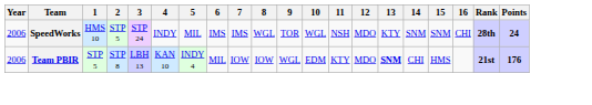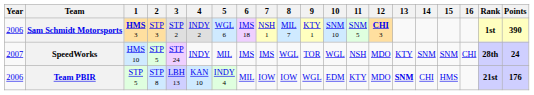 <table class="wikitable" style="text-align:center; font-size:85%">
 <tr>
 <th>Year</th>
 <th>Team</th>
 <th>1</th>
 <th>2</th>
 <th>3</th>
 <th>4</th>
 <th>5</th>
 <th>6</th>
 <th>7</th>
 <th>8</th>
 <th>9</th>
 <th>10</th>
 <th>11</th>
 <th>12</th>
 <th>13</th>
 <th>14</th>
 <th>15</th>
 <th>16</th>
 <th>Rank</th>
 <th>Points</th>
 </tr>
 <tr>
 <td><a href='#'>2006</a></td>
+<th nowrap><a href='#'>Sam Schmidt Motorsports</a></th>
+<td style="background:#FFDF9F;"><strong><a href='#'>HMS</a></strong><br><small>3</small></td>
+<td style="background:#FFDF9F;"><a href='#'>STP</a><br><small>3</small></td>
+<td style="background:#DFDFDF;"><a href='#'>STP</a><br><small>2</small></td>
+<td style="background:#DFDFDF;"><a href='#'>INDY</a><br><small>2</small></td>
+<td style="background:#CFEAFF;"><a href='#'>WGL</a><br><small>6</small></td>
+<td style="background:#EFCFFF;"><a href='#'>IMS</a><br><small>18</small></td>
+<td style="background:#FFFFBF;"><a href='#'>NSH</a><br><small>1</small></td>
+<td style="background:#CFEAFF;"><a href='#'>MIL</a><br><small>7</small></td>
+<td style="background:#FFFFBF;"><a href='#'>KTY</a><br><small>1</small></td>
+<td style="background:#CFEAFF;"><a href='#'>SNM</a><br><small>10</small></td>
+<td style="background:#DFFFDF;"><a href='#'>SNM</a><br><small>5</small></td>
+<td style="background:#FFDF9F;"><strong><a href='#'>CHI</a></strong><br><small>3</small></td>
+<td></td>
+<td></td>
+<td></td>
+<td></td>
+<td style="background:#FFFFBF;"><strong>1st</strong></td>
+<td style="background:#FFFFBF;"><strong>390</strong></td>
+</tr>
+<tr>
+<td><a href='#'>2007</a></td>
 <th>SpeedWorks</th>
 <td style="background:#CFEAFF;"><a href='#'>HMS</a><br><small>10</small></td>
 <td style="background:#DFFFDF;"><a href='#'>STP</a><br><small>5</small></td>
 <td style="background:#EFCFFF;"><a href='#'>STP</a><br><small>24</small></td>
 <td><a href='#'>INDY</a></td>
 <td><a href='#'>MIL</a></td>
 <td><a href='#'>IMS</a></td>
 <td><a href='#'>IMS</a></td>
 <td><a href='#'>WGL</a></td>
 <td><a href='#'>TOR</a></td>
 <td><a href='#'>WGL</a></td>
 <td><a href='#'>NSH</a></td>
 <td><a href='#'>MDO</a></td>
 <td><a href='#'>KTY</a></td>
 <td><a href='#'>SNM</a></td>
 <td><a href='#'>SNM</a></td>
 <td><a href='#'>CHI</a></td>
 <td style="background:#CFCFFF;"><strong>28th</strong></td>
 <td style="background:#CFCFFF;"><strong>24</strong></td>
 </tr>
 <tr>
 <td><a href='#'>2006</a></td>
 <th nowrap><a href='#'>Team PBIR</a></th>
 <td style="background:#DFFFDF;"><a href='#'>STP</a><br><small>5</small></td>
 <td style="background:#CFEAFF;"><a href='#'>STP</a><br><small>8</small></td>
 <td style="background:#CFCFFF;"><a href='#'>LBH</a><br><small>13</small></td>
 <td style="background:#CFEAFF;"><a href='#'>KAN</a><br><small>10</small></td>
 <td style="background:#DFFFDF;"><a href='#'>INDY</a><br><small>4</small></td>
 <td><a href='#'>MIL</a></td>
 <td><a href='#'>IOW</a></td>
 <td><a href='#'>IOW</a></td>
 <td><a href='#'>WGL</a></td>
 <td><a href='#'>EDM</a></td>
 <td><a href='#'>KTY</a></td>
 <td><a href='#'>MDO</a></td>
 <td><strong><a href='#'>SNM</a></strong></td>
 <td><a href='#'>CHI</a></td>
 <td><a href='#'>HMS</a></td>
 <td></td>
 <td style="background:#CFCFFF;"><strong>21st</strong></td>
 <td style="background:#CFCFFF;"><strong>176</strong></td>
 </tr>
 </table>
